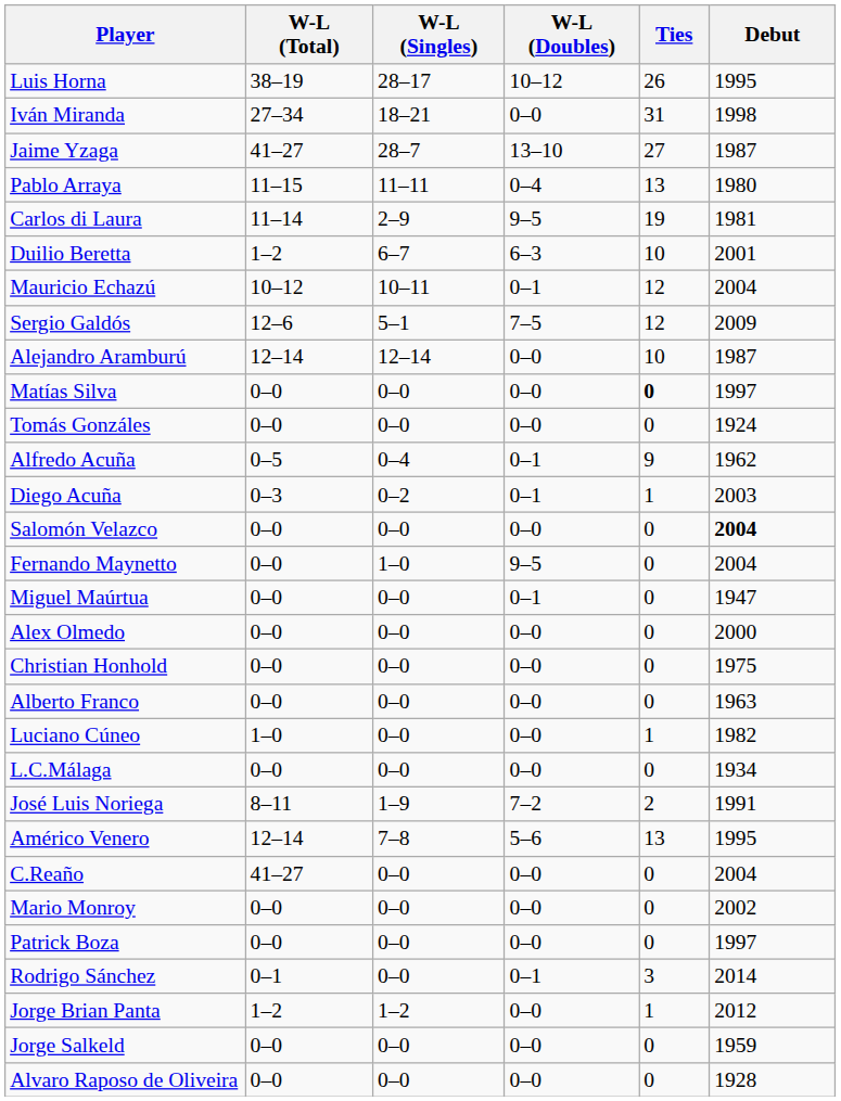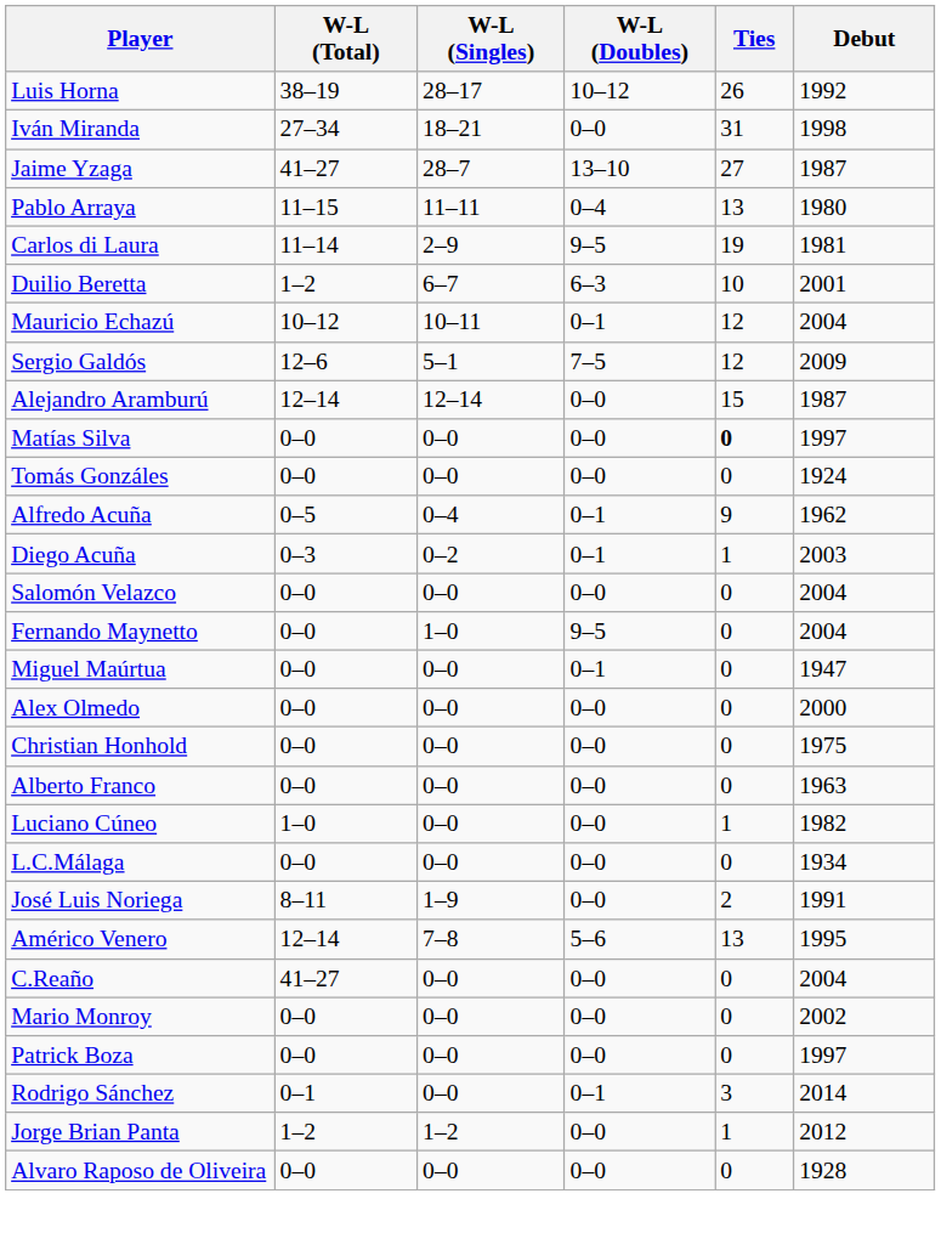 <table class="wikitable sortable" style=font-size:97%>
 <tr>
 <th width=200><a href='#'>Player</a></th>
 <th width=100>W-L<br>(Total)</th>
 <th width=100>W-L<br>(<a href='#'>Singles</a>)</th>
 <th width=100>W-L<br>(<a href='#'>Doubles</a>)</th>
 <th width=50><a href='#'>Ties</a></th>
 <th width=100>Debut</th>
 </tr>
 <tr>
 <td><a href='#'>Luis Horna</a></td>
 <td>38–19</td>
 <td>28–17</td>
 <td>10–12</td>
 <td>26</td>
-<td>1995</td>
+<td>1992</td>
 </tr>
 <tr>
 <td><a href='#'>Iván Miranda</a></td>
 <td>27–34</td>
 <td>18–21</td>
 <td>0–0</td>
 <td>31</td>
 <td>1998</td>
 </tr>
 <tr>
 <td><a href='#'>Jaime Yzaga</a></td>
 <td>41–27</td>
 <td>28–7</td>
 <td>13–10</td>
 <td>27</td>
 <td>1987</td>
 </tr>
 <tr>
 <td><a href='#'>Pablo Arraya</a></td>
 <td>11–15</td>
 <td>11–11</td>
 <td>0–4</td>
 <td>13</td>
 <td>1980</td>
 </tr>
 <tr>
 <td><a href='#'>Carlos di Laura</a></td>
 <td>11–14</td>
 <td>2–9</td>
 <td>9–5</td>
 <td>19</td>
 <td>1981</td>
 </tr>
 <tr>
 <td><a href='#'>Duilio Beretta</a></td>
 <td>1–2</td>
 <td>6–7</td>
 <td>6–3</td>
 <td>10</td>
 <td>2001</td>
 </tr>
 <tr>
 <td><a href='#'>Mauricio Echazú</a></td>
 <td>10–12</td>
 <td>10–11</td>
 <td>0–1</td>
 <td>12</td>
 <td>2004</td>
 </tr>
 <tr>
 <td><a href='#'>Sergio Galdós</a></td>
 <td>12–6</td>
 <td>5–1</td>
 <td>7–5</td>
 <td>12</td>
 <td>2009</td>
 </tr>
 <tr>
 <td><a href='#'>Alejandro Aramburú</a></td>
 <td>12–14</td>
 <td>12–14</td>
 <td>0–0</td>
-<td>10</td>
+<td>15</td>
 <td>1987</td>
 </tr>
 <tr>
 <td><a href='#'>Matías Silva</a></td>
 <td>0–0</td>
 <td>0–0</td>
 <td>0–0</td>
 <td><strong>0</strong></td>
 <td>1997</td>
 </tr>
 <tr>
 <td><a href='#'>Tomás Gonzáles</a></td>
 <td>0–0</td>
 <td>0–0</td>
 <td>0–0</td>
 <td>0</td>
 <td>1924</td>
 </tr>
 <tr>
 <td><a href='#'>Alfredo Acuña</a></td>
 <td>0–5</td>
 <td>0–4</td>
 <td>0–1</td>
 <td>9</td>
 <td>1962</td>
 </tr>
 <tr>
 <td><a href='#'>Diego Acuña</a></td>
 <td>0–3</td>
 <td>0–2</td>
 <td>0–1</td>
 <td>1</td>
 <td>2003</td>
 </tr>
 <tr>
 <td><a href='#'>Salomón Velazco</a></td>
 <td>0–0</td>
 <td>0–0</td>
 <td>0–0</td>
 <td>0</td>
-<td><strong>2004</strong></td>
+<td>2004</td>
 </tr>
 <tr>
 <td><a href='#'>Fernando Maynetto</a></td>
 <td>0–0</td>
 <td>1–0</td>
 <td>9–5</td>
 <td>0</td>
 <td>2004</td>
 </tr>
 <tr>
 <td><a href='#'>Miguel Maúrtua</a></td>
 <td>0–0</td>
 <td>0–0</td>
 <td>0–1</td>
 <td>0</td>
 <td>1947</td>
 </tr>
 <tr>
 <td><a href='#'>Alex Olmedo</a></td>
 <td>0–0</td>
 <td>0–0</td>
 <td>0–0</td>
 <td>0</td>
 <td>2000</td>
 </tr>
 <tr>
 <td><a href='#'>Christian Honhold</a></td>
 <td>0–0</td>
 <td>0–0</td>
 <td>0–0</td>
 <td>0</td>
 <td>1975</td>
 </tr>
 <tr>
 <td><a href='#'>Alberto Franco</a></td>
 <td>0–0</td>
 <td>0–0</td>
 <td>0–0</td>
 <td>0</td>
 <td>1963</td>
 </tr>
 <tr>
 <td><a href='#'>Luciano Cúneo</a></td>
 <td>1–0</td>
 <td>0–0</td>
 <td>0–0</td>
 <td>1</td>
 <td>1982</td>
 </tr>
 <tr>
 <td><a href='#'>L.C.Málaga</a></td>
 <td>0–0</td>
 <td>0–0</td>
 <td>0–0</td>
 <td>0</td>
 <td>1934</td>
 </tr>
 <tr>
 <td><a href='#'>José Luis Noriega</a></td>
 <td>8–11</td>
 <td>1–9</td>
-<td>7–2</td>
+<td>0–0</td>
 <td>2</td>
 <td>1991</td>
 </tr>
 <tr>
 <td><a href='#'>Américo Venero</a></td>
 <td>12–14</td>
 <td>7–8</td>
 <td>5–6</td>
 <td>13</td>
 <td>1995</td>
 </tr>
 <tr>
 <td><a href='#'>C.Reaño</a></td>
 <td>41–27</td>
 <td>0–0</td>
 <td>0–0</td>
 <td>0</td>
 <td>2004</td>
 </tr>
 <tr>
 <td><a href='#'>Mario Monroy</a></td>
 <td>0–0</td>
 <td>0–0</td>
 <td>0–0</td>
 <td>0</td>
 <td>2002</td>
 </tr>
 <tr>
 <td><a href='#'>Patrick Boza</a></td>
 <td>0–0</td>
 <td>0–0</td>
 <td>0–0</td>
 <td>0</td>
 <td>1997</td>
 </tr>
 <tr>
 <td><a href='#'>Rodrigo Sánchez</a></td>
 <td>0–1</td>
 <td>0–0</td>
 <td>0–1</td>
 <td>3</td>
 <td>2014</td>
 </tr>
 <tr>
 <td><a href='#'>Jorge Brian Panta</a></td>
 <td>1–2</td>
 <td>1–2</td>
 <td>0–0</td>
 <td>1</td>
 <td>2012</td>
 </tr>
 <tr>
-<td><a href='#'>Jorge Salkeld</a></td>
-<td>0–0</td>
-<td>0–0</td>
-<td>0–0</td>
-<td>0</td>
-<td>1959</td>
-</tr>
-<tr>
 <td><a href='#'>Alvaro Raposo de Oliveira</a></td>
 <td>0–0</td>
 <td>0–0</td>
 <td>0–0</td>
 <td>0</td>
 <td>1928</td>
 </tr>
 <tr>
 </tr>
 </table>
